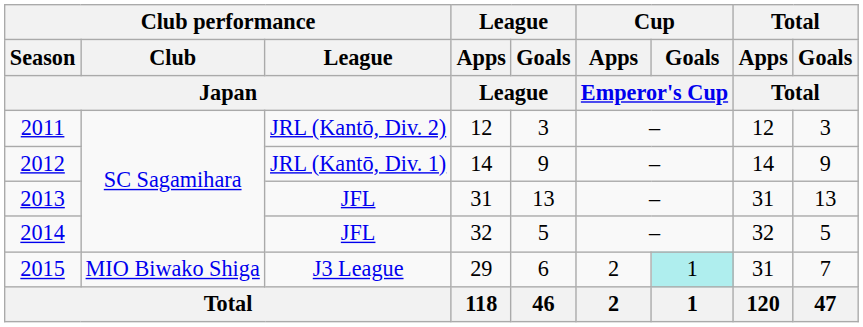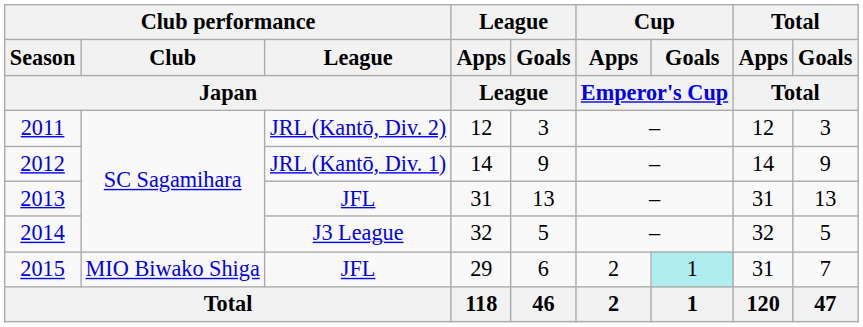 <table class="wikitable" style="text-align:center;">
 <tr>
 <th colspan=3>Club performance</th>
 <th colspan=2>League</th>
 <th colspan=2>Cup</th>
 <th colspan=2>Total</th>
 </tr>
 <tr>
 <th>Season</th>
 <th>Club</th>
 <th>League</th>
 <th>Apps</th>
 <th>Goals</th>
 <th>Apps</th>
 <th>Goals</th>
 <th>Apps</th>
 <th>Goals</th>
 </tr>
 <tr>
 <th colspan=3>Japan</th>
 <th colspan=2>League</th>
 <th colspan=2><a href='#'>Emperor's Cup</a></th>
 <th colspan=2>Total</th>
 </tr>
 <tr>
 <td><a href='#'>2011</a></td>
 <td rowspan="4"><a href='#'>SC Sagamihara</a></td>
 <td><a href='#'>JRL (Kantō, Div. 2)</a></td>
 <td>12</td>
 <td>3</td>
 <td colspan="2">–</td>
 <td>12</td>
 <td>3</td>
 </tr>
 <tr>
 <td><a href='#'>2012</a></td>
 <td><a href='#'>JRL (Kantō, Div. 1)</a></td>
 <td>14</td>
 <td>9</td>
 <td colspan="2">–</td>
 <td>14</td>
 <td>9</td>
 </tr>
 <tr>
 <td><a href='#'>2013</a></td>
 <td><a href='#'>JFL</a></td>
 <td>31</td>
 <td>13</td>
 <td colspan="2">–</td>
 <td>31</td>
 <td>13</td>
 </tr>
 <tr>
 <td><a href='#'>2014</a></td>
-<td><a href='#'>JFL</a></td>
+<td><a href='#'>J3 League</a></td>
 <td>32</td>
 <td>5</td>
 <td colspan="2">–</td>
 <td>32</td>
 <td>5</td>
 </tr>
 <tr>
 <td><a href='#'>2015</a></td>
 <td><a href='#'>MIO Biwako Shiga</a></td>
-<td><a href='#'>J3 League</a></td>
+<td><a href='#'>JFL</a></td>
 <td>29</td>
 <td>6</td>
 <td>2</td>
 <td style="background: paleturquoise;">1</td>
 <td>31</td>
 <td>7</td>
 </tr>
 <tr>
 <th colspan=3>Total</th>
 <th>118</th>
 <th>46</th>
 <th>2</th>
 <th>1</th>
 <th>120</th>
 <th>47</th>
 </tr>
 </table>
